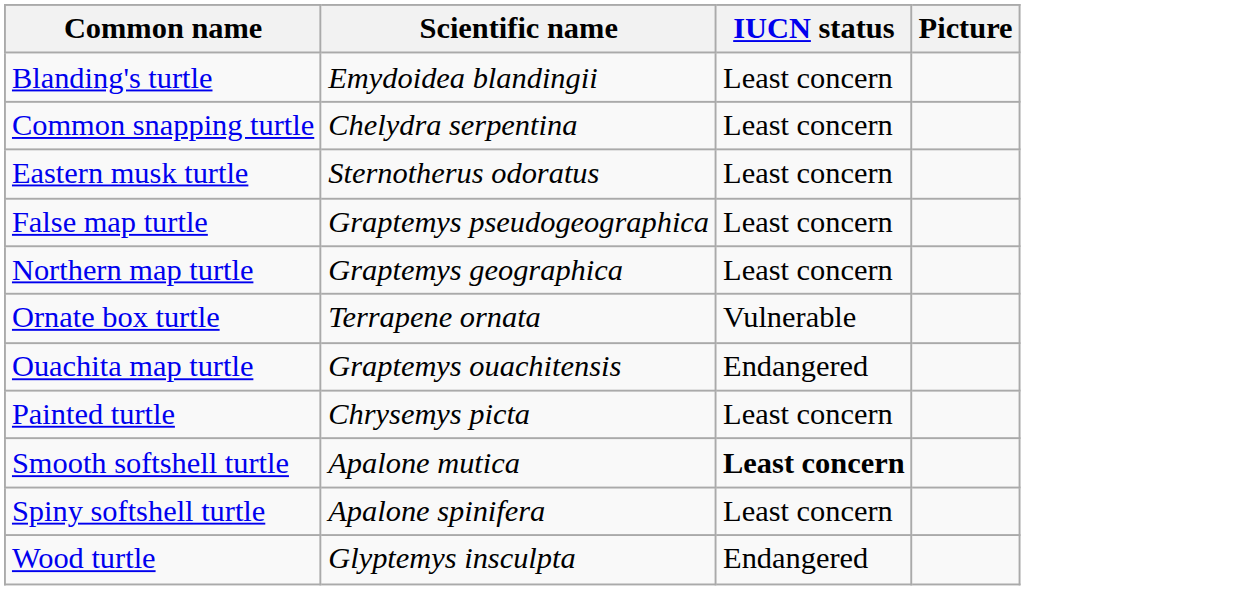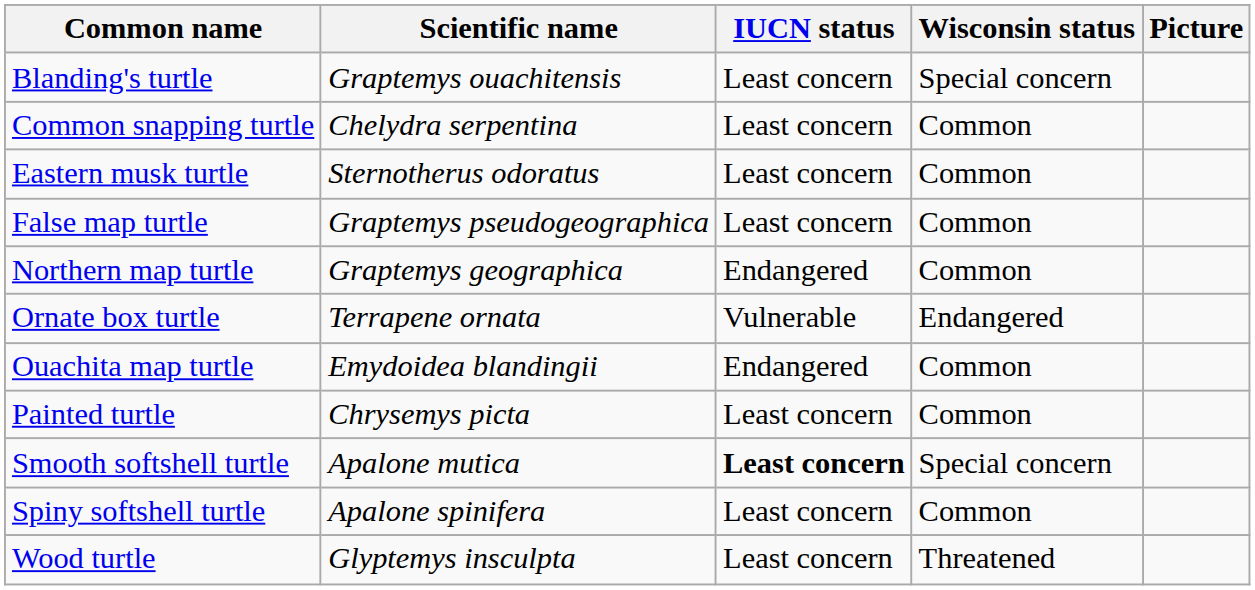 <table class="wikitable">
 <tr>
 <th>Common name</th>
 <th>Scientific name</th>
 <th><a href='#'>IUCN</a> status</th>
+<th>Wisconsin status</th>
 <th>Picture</th>
 </tr>
 <tr>
 <td><a href='#'>Blanding's turtle</a></td>
-<td><em>Emydoidea blandingii</em></td>
+<td><em>Graptemys ouachitensis</em></td>
 <td>Least concern</td>
+<td>Special concern</td>
 <td></td>
 </tr>
 <tr>
 <td><a href='#'>Common snapping turtle</a></td>
 <td><em>Chelydra serpentina</em></td>
 <td>Least concern</td>
+<td>Common</td>
 <td></td>
 </tr>
 <tr>
 <td><a href='#'>Eastern musk turtle</a></td>
 <td><em>Sternotherus odoratus</em></td>
 <td>Least concern</td>
+<td>Common</td>
 <td></td>
 </tr>
 <tr>
 <td><a href='#'>False map turtle</a></td>
 <td><em>Graptemys pseudogeographica</em></td>
 <td>Least concern</td>
+<td>Common</td>
 <td></td>
 </tr>
 <tr>
 <td><a href='#'>Northern map turtle</a></td>
 <td><em>Graptemys geographica</em></td>
-<td>Least concern</td>
+<td>Endangered</td>
+<td>Common</td>
 <td></td>
 </tr>
 <tr>
 <td><a href='#'>Ornate box turtle</a></td>
 <td><em>Terrapene ornata</em></td>
 <td>Vulnerable</td>
+<td>Endangered</td>
 <td></td>
 </tr>
 <tr>
 <td><a href='#'>Ouachita map turtle</a></td>
-<td><em>Graptemys ouachitensis</em></td>
+<td><em>Emydoidea blandingii</em></td>
 <td>Endangered</td>
+<td>Common</td>
 <td></td>
 </tr>
 <tr>
 <td><a href='#'>Painted turtle</a></td>
 <td><em>Chrysemys picta</em></td>
 <td>Least concern</td>
+<td>Common</td>
 <td></td>
 </tr>
 <tr>
 <td><a href='#'>Smooth softshell turtle</a></td>
 <td><em>Apalone mutica</em></td>
 <td><strong>Least concern</strong></td>
+<td>Special concern</td>
 <td></td>
 </tr>
 <tr>
 <td><a href='#'>Spiny softshell turtle</a></td>
 <td><em>Apalone spinifera</em></td>
 <td>Least concern</td>
+<td>Common</td>
 <td></td>
 </tr>
 <tr>
 <td><a href='#'>Wood turtle</a></td>
 <td><em>Glyptemys insculpta</em></td>
-<td>Endangered</td>
+<td>Least concern</td>
+<td>Threatened</td>
 <td></td>
 </tr>
 </table>
